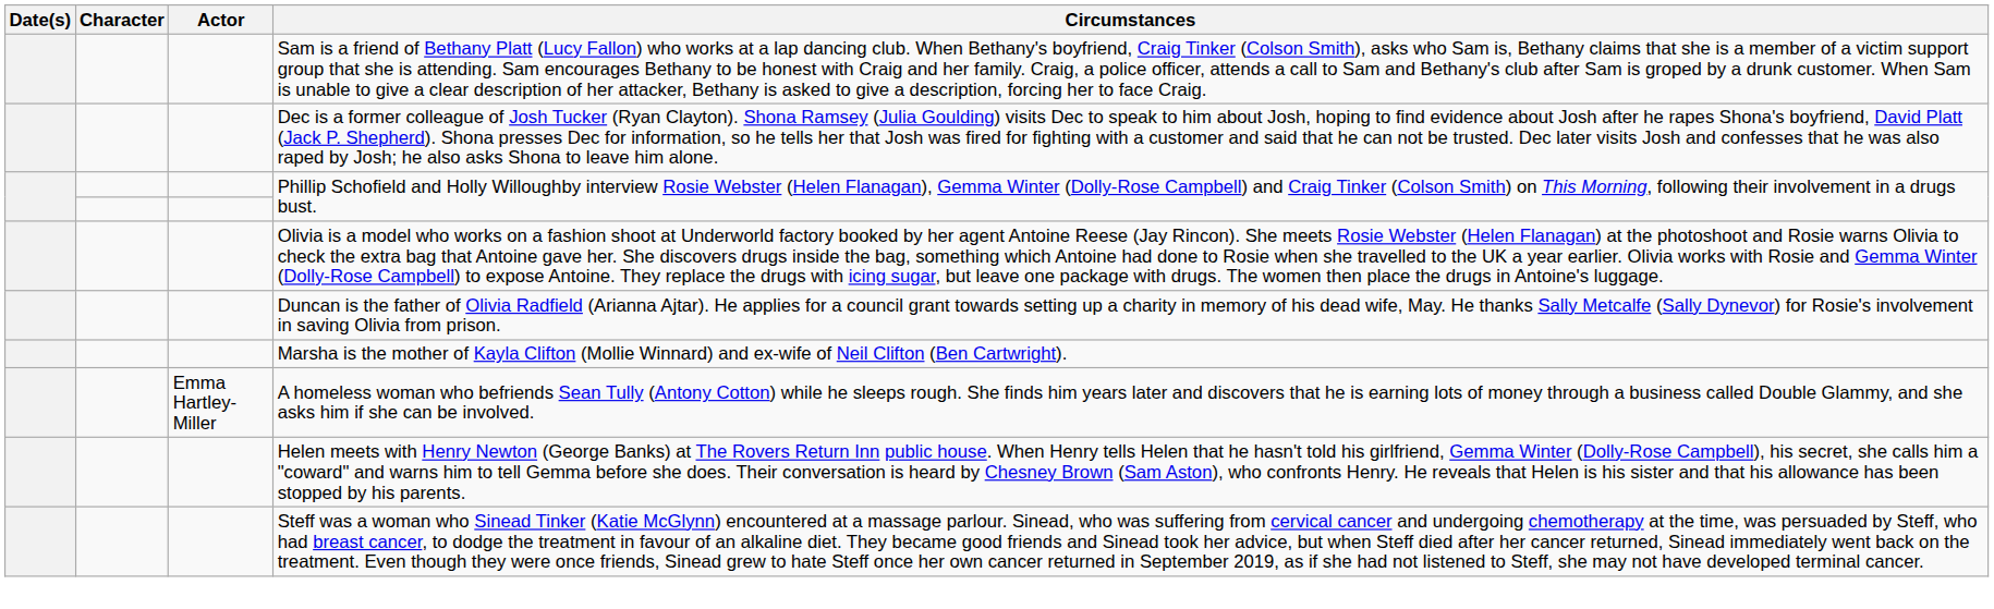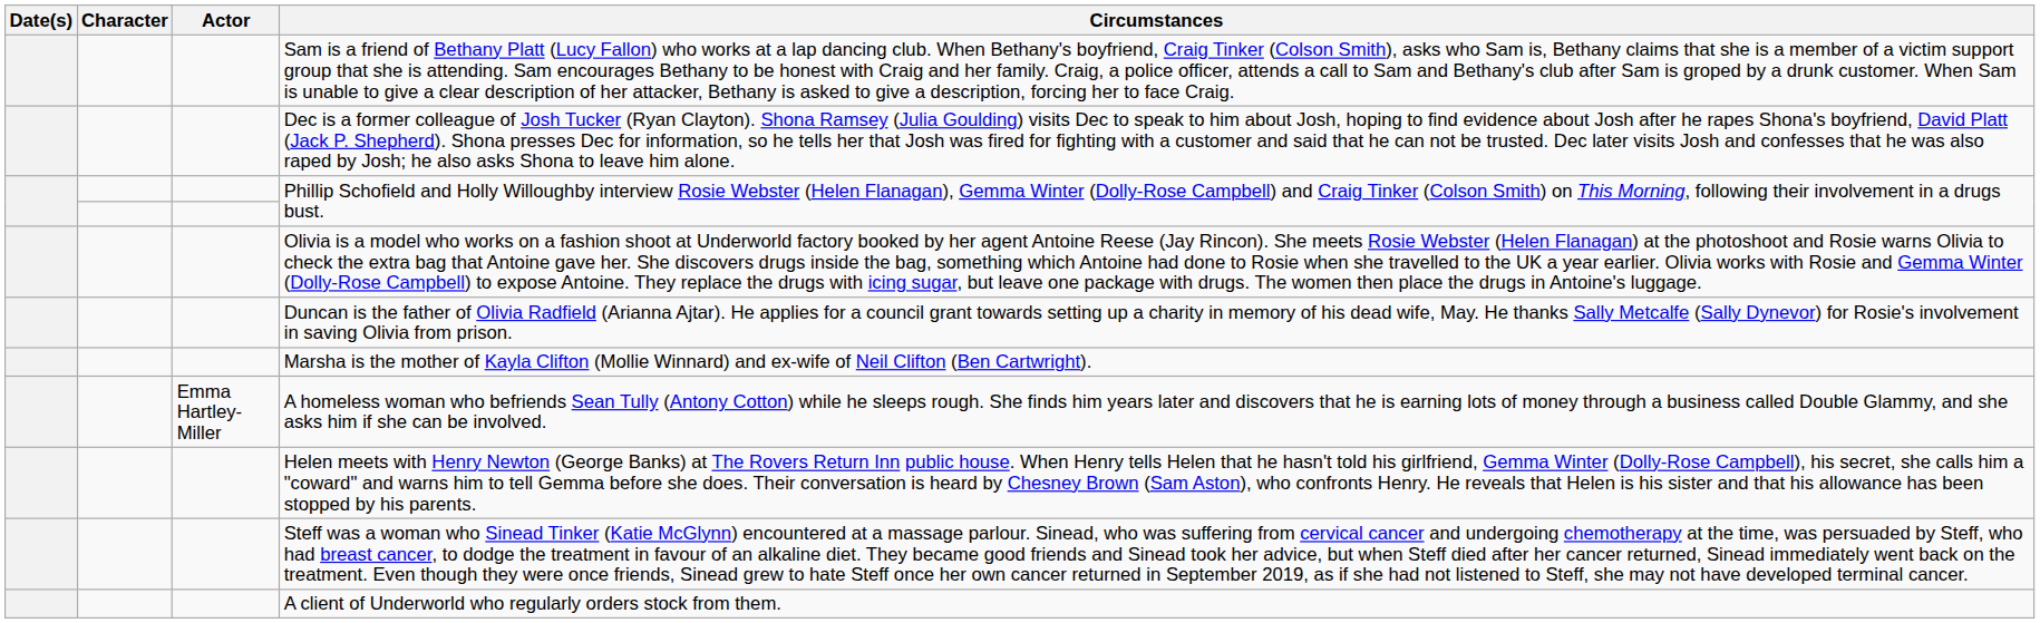 <table class="wikitable plainrowheaders" style="font-size:90%">
 <tr>
 <th scope="col">Date(s)</th>
 <th scope="col">Character</th>
 <th scope="col">Actor</th>
 <th scope="col">Circumstances</th>
 </tr>
 <tr>
 <th scope="row"></th>
 <td></td>
 <td></td>
 <td>Sam is a friend of <a href='#'>Bethany Platt</a> (<a href='#'>Lucy Fallon</a>) who works at a lap dancing club. When Bethany's boyfriend, <a href='#'>Craig Tinker</a> (<a href='#'>Colson Smith</a>), asks who Sam is, Bethany claims that she is a member of a victim support group that she is attending. Sam encourages Bethany to be honest with Craig and her family. Craig, a police officer, attends a call to Sam and Bethany's club after Sam is groped by a drunk customer. When Sam is unable to give a clear description of her attacker, Bethany is asked to give a description, forcing her to face Craig.</td>
 </tr>
 <tr>
 <th scope="row"></th>
 <td></td>
 <td></td>
 <td>Dec is a former colleague of <a href='#'>Josh Tucker</a> (Ryan Clayton). <a href='#'>Shona Ramsey</a> (<a href='#'>Julia Goulding</a>) visits Dec to speak to him about Josh, hoping to find evidence about Josh after he rapes Shona's boyfriend, <a href='#'>David Platt</a> (<a href='#'>Jack P. Shepherd</a>). Shona presses Dec for information, so he tells her that Josh was fired for fighting with a customer and said that he can not be trusted. Dec later visits Josh and confesses that he was also raped by Josh; he also asks Shona to leave him alone.</td>
 </tr>
 <tr>
 <th scope="row" rowspan="2"></th>
 <td></td>
 <td></td>
 <td rowspan="2">Phillip Schofield and Holly Willoughby interview <a href='#'>Rosie Webster</a> (<a href='#'>Helen Flanagan</a>), <a href='#'>Gemma Winter</a> (<a href='#'>Dolly-Rose Campbell</a>) and <a href='#'>Craig Tinker</a> (<a href='#'>Colson Smith</a>) on <em><a href='#'>This Morning</a></em>, following their involvement in a drugs bust.</td>
 </tr>
 <tr>
 <td></td>
 <td></td>
 </tr>
 <tr>
 <th scope="row"></th>
 <td></td>
 <td></td>
 <td>Olivia is a model who works on a fashion shoot at Underworld factory booked by her agent Antoine Reese (Jay Rincon). She meets <a href='#'>Rosie Webster</a> (<a href='#'>Helen Flanagan</a>) at the photoshoot and Rosie warns Olivia to check the extra bag that Antoine gave her. She discovers drugs inside the bag, something which Antoine had done to Rosie when she travelled to the UK a year earlier. Olivia works with Rosie and <a href='#'>Gemma Winter</a> (<a href='#'>Dolly-Rose Campbell</a>) to expose Antoine. They replace the drugs with <a href='#'>icing sugar</a>, but leave one package with drugs. The women then place the drugs in Antoine's luggage.</td>
 </tr>
 <tr>
 <th scope="row"></th>
 <td></td>
 <td></td>
 <td>Duncan is the father of <a href='#'>Olivia Radfield</a> (Arianna Ajtar). He applies for a council grant towards setting up a charity in memory of his dead wife, May. He thanks <a href='#'>Sally Metcalfe</a> (<a href='#'>Sally Dynevor</a>) for Rosie's involvement in saving Olivia from prison.</td>
 </tr>
 <tr>
 <th scope="row"></th>
 <td></td>
 <td></td>
 <td>Marsha is the mother of <a href='#'>Kayla Clifton</a> (Mollie Winnard) and ex-wife of <a href='#'>Neil Clifton</a> (<a href='#'>Ben Cartwright</a>).</td>
 </tr>
 <tr>
 <th scope="row"><br></th>
 <td></td>
 <td>Emma Hartley-Miller</td>
 <td>A homeless woman who befriends <a href='#'>Sean Tully</a> (<a href='#'>Antony Cotton</a>) while he sleeps rough. She finds him years later and discovers that he is earning lots of money through a business called Double Glammy, and she asks him if she can be involved.</td>
 </tr>
 <tr>
 <th scope="row"></th>
 <td></td>
 <td></td>
 <td>Helen meets with <a href='#'>Henry Newton</a> (George Banks) at <a href='#'>The Rovers Return Inn</a> <a href='#'>public house</a>. When Henry tells Helen that he hasn't told his girlfriend, <a href='#'>Gemma Winter</a> (<a href='#'>Dolly-Rose Campbell</a>), his secret, she calls him a "coward" and warns him to tell Gemma before she does. Their conversation is heard by <a href='#'>Chesney Brown</a> (<a href='#'>Sam Aston</a>), who confronts Henry. He reveals that Helen is his sister and that his allowance has been stopped by his parents.</td>
 </tr>
 <tr>
 <th scope="row"></th>
 <td></td>
 <td></td>
 <td>Steff was a woman who <a href='#'>Sinead Tinker</a> (<a href='#'>Katie McGlynn</a>) encountered at a massage parlour. Sinead, who was suffering from <a href='#'>cervical cancer</a> and undergoing <a href='#'>chemotherapy</a> at the time, was persuaded by Steff, who had <a href='#'>breast cancer</a>, to dodge the treatment in favour of an alkaline diet. They became good friends and Sinead took her advice, but when Steff died after her cancer returned, Sinead immediately went back on the treatment. Even though they were once friends, Sinead grew to hate Steff once her own cancer returned in September 2019, as if she had not listened to Steff, she may not have developed terminal cancer.</td>
 </tr>
+<tr>
+<th scope="row"></th>
+<td></td>
+<td></td>
+<td>A client of Underworld who regularly orders stock from them.</td>
+</tr>
 </table>
